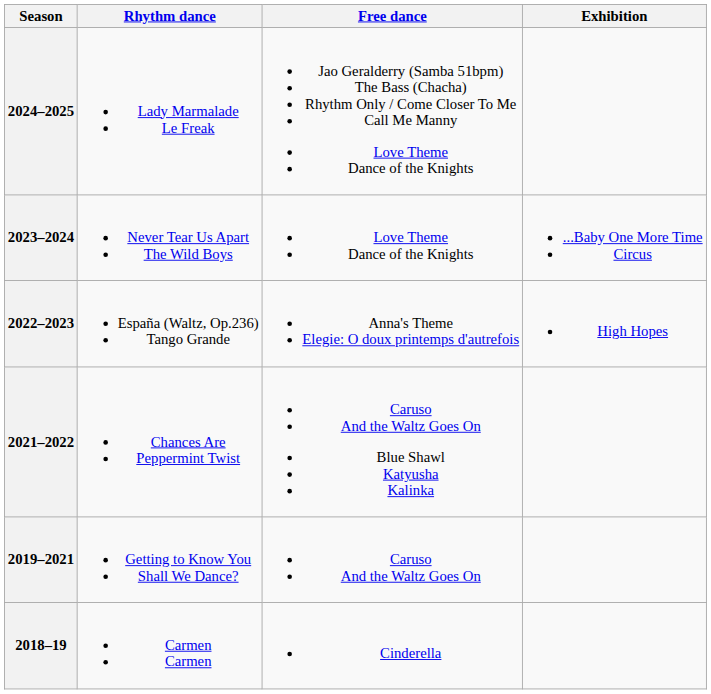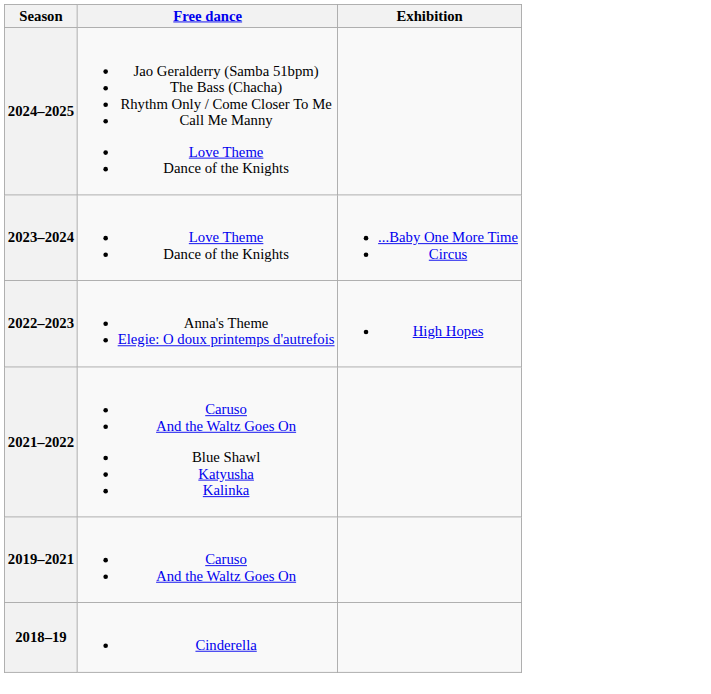 <table class="wikitable" style="text-align:center">
 <tr>
 <th>Season</th>
-<th><a href='#'>Rhythm dance</a></th>
 <th><a href='#'>Free dance</a></th>
 <th>Exhibition</th>
 </tr>
 <tr>
 <th>2024–2025 <br> </th>
-<td><br><ul><li><a href='#'>Lady Marmalade</a> <br> </li><li><a href='#'>Le Freak</a> <br> </li></ul></td>
 <td><br><ul><li>Jao Geralderry (Samba 51bpm)</li><li>The Bass (Chacha) <br> </li><li>Rhythm Only / Come Closer To Me <br> </li><li>Call Me Manny <br> </li></ul><ul><li><a href='#'>Love Theme</a> <br> </li><li>Dance of the Knights <br> </li></ul></td>
 <td></td>
 </tr>
 <tr>
 <th>2023–2024 <br> </th>
-<td><br><ul><li><a href='#'>Never Tear Us Apart</a> <br></li><li><a href='#'>The Wild Boys</a> <br> </li></ul></td>
 <td><br><ul><li><a href='#'>Love Theme</a> <br> </li><li>Dance of the Knights <br> </li></ul></td>
 <td><br><ul><li><a href='#'>...Baby One More Time</a></li><li><a href='#'>Circus</a> <br></li></ul></td>
 </tr>
 <tr>
 <th>2022–2023 <br></th>
-<td><br><ul><li>  España (Waltz, Op.236) <br> </li><li> Tango Grande <br> </li></ul></td>
 <td><br><ul><li>Anna's Theme <br> </li><li><a href='#'>Elegie: O doux printemps d'autrefois</a> <br> </li></ul></td>
 <td><br><ul><li><a href='#'>High Hopes</a> <br></li></ul></td>
 </tr>
 <tr>
 <th>2021–2022 <br></th>
-<td><br><ul><li> <a href='#'>Chances Are</a><br></li><li> <a href='#'>Peppermint Twist</a> <br> </li></ul></td>
 <td><br><ul><li><a href='#'>Caruso</a> <br> </li><li><a href='#'>And the Waltz Goes On</a> <br> </li></ul><ul><li>Blue Shawl <br> </li><li><a href='#'>Katyusha</a> <br> </li><li><a href='#'>Kalinka</a> <br> </li></ul></td>
 <td></td>
 </tr>
 <tr>
 <th>2019–2021 <br> </th>
-<td><br><ul><li> <a href='#'>Getting to Know You</a></li><li> <a href='#'>Shall We Dance?</a><br></li></ul></td>
 <td><br><ul><li><a href='#'>Caruso</a> <br> </li><li><a href='#'>And the Waltz Goes On</a> <br> </li></ul></td>
 <td></td>
 </tr>
 <tr>
 <th>2018–19 <br> </th>
-<td><br><ul><li> <a href='#'>Carmen</a></li><li> <a href='#'>Carmen</a><br></li></ul></td>
 <td><br><ul><li><a href='#'>Cinderella</a><br></li></ul></td>
 <td></td>
 </tr>
 </table>
